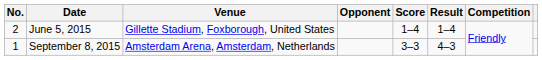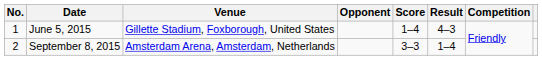 <table class="wikitable sortable">
 <tr>
 <th scope="col">No.</th>
 <th scope="col">Date</th>
 <th scope="col">Venue</th>
 <th scope="col">Opponent</th>
 <th scope="col">Score</th>
 <th scope="col">Result</th>
 <th scope="col">Competition</th>
 <th scope="col" class="unsortable"></th>
 </tr>
 <tr>
-<td align="center">2</td>
+<td align="center">1</td>
 <td>June 5, 2015</td>
 <td><a href='#'>Gillette Stadium</a>, <a href='#'>Foxborough</a>, United States</td>
 <td></td>
 <td align="center">1–4</td>
-<td align="center">1–4</td>
+<td align="center">4–3</td>
 <td rowspan=2><a href='#'>Friendly</a></td>
 <td></td>
 </tr>
 <tr>
-<td align="center">1</td>
+<td align="center">2</td>
 <td>September 8, 2015</td>
 <td><a href='#'>Amsterdam Arena</a>, <a href='#'>Amsterdam</a>, Netherlands</td>
 <td></td>
 <td align="center">3–3</td>
-<td align="center">4–3</td>
+<td align="center">1–4</td>
 <td></td>
 </tr>
 </table>
